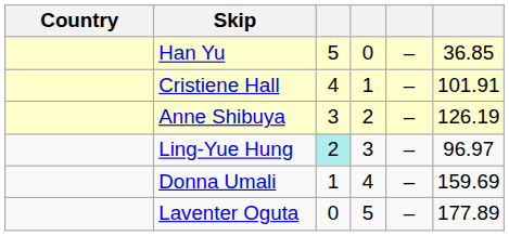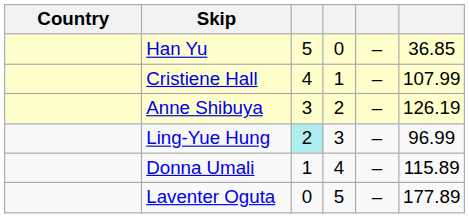 <table class=wikitable style="text-align:center;">
 <tr>
 <th width=110>Country</th>
 <th width=120>Skip</th>
 <th width=20></th>
 <th width=20></th>
 <th width=30></th>
 <th width=20></th>
 </tr>
 <tr bgcolor=#ffffcc>
 <td style="text-align:left;"></td>
 <td style="text-align:left;"><a href='#'>Han Yu</a></td>
 <td>5</td>
 <td>0</td>
 <td>–</td>
 <td>36.85</td>
 </tr>
 <tr bgcolor=#ffffcc>
 <td style="text-align:left;"></td>
 <td style="text-align:left;"><a href='#'>Cristiene Hall</a></td>
 <td>4</td>
 <td>1</td>
 <td>–</td>
-<td>101.91</td>
+<td>107.99</td>
 </tr>
 <tr bgcolor=#ffffcc>
 <td style="text-align:left;"></td>
 <td style="text-align:left;"><a href='#'>Anne Shibuya</a></td>
 <td>3</td>
 <td>2</td>
 <td>–</td>
 <td>126.19</td>
 </tr>
 <tr>
 <td style="text-align:left;"></td>
 <td style="text-align:left;"><a href='#'>Ling-Yue Hung</a></td>
 <td style="background: paleturquoise;">2</td>
 <td>3</td>
 <td>–</td>
-<td>96.97</td>
+<td>96.99</td>
 </tr>
 <tr>
 <td style="text-align:left;"></td>
 <td style="text-align:left;"><a href='#'>Donna Umali</a></td>
 <td>1</td>
 <td>4</td>
 <td>–</td>
-<td>159.69</td>
+<td>115.89</td>
 </tr>
 <tr>
 <td style="text-align:left;"></td>
 <td style="text-align:left;"><a href='#'>Laventer Oguta</a></td>
 <td>0</td>
 <td>5</td>
 <td>–</td>
 <td>177.89</td>
 </tr>
 </table>
